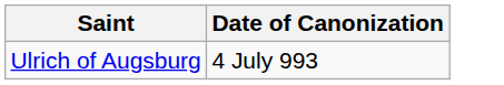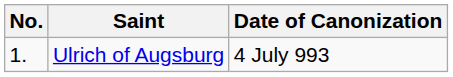 <table class="wikitable">
 <tr>
+<th>No.</th>
 <th>Saint</th>
 <th>Date of Canonization</th>
 </tr>
 <tr>
+<td>1.</td>
 <td><a href='#'>Ulrich of Augsburg</a></td>
 <td>4 July 993</td>
 </tr>
 </table>
